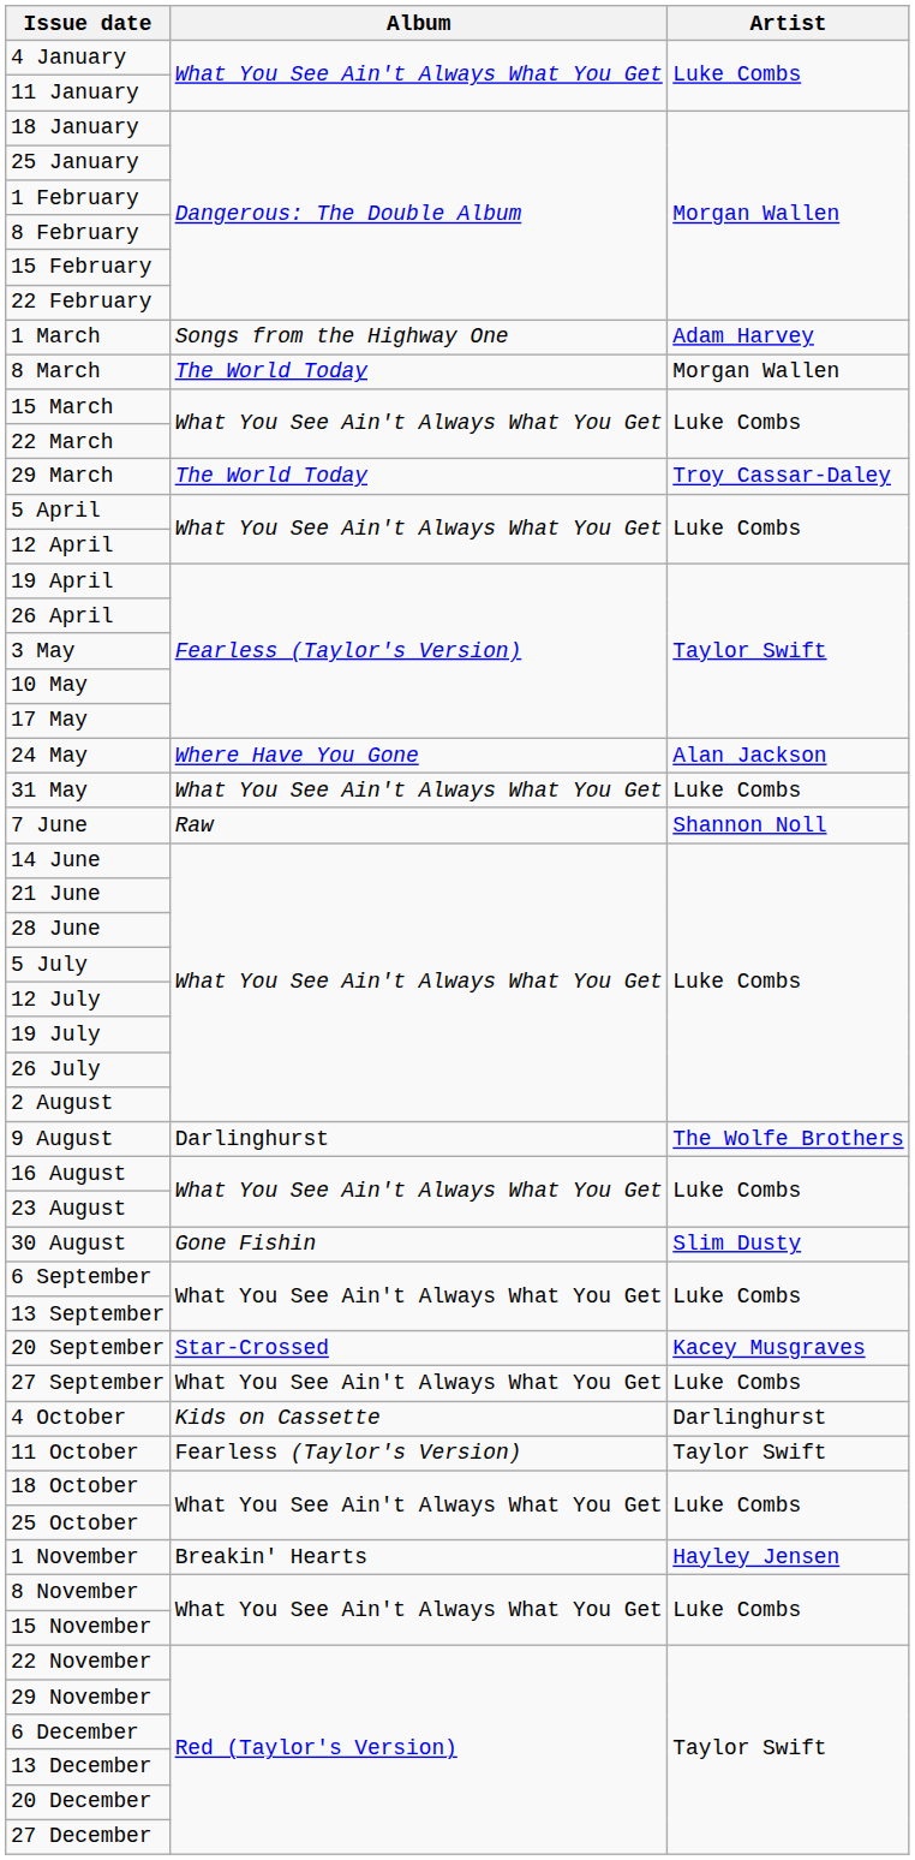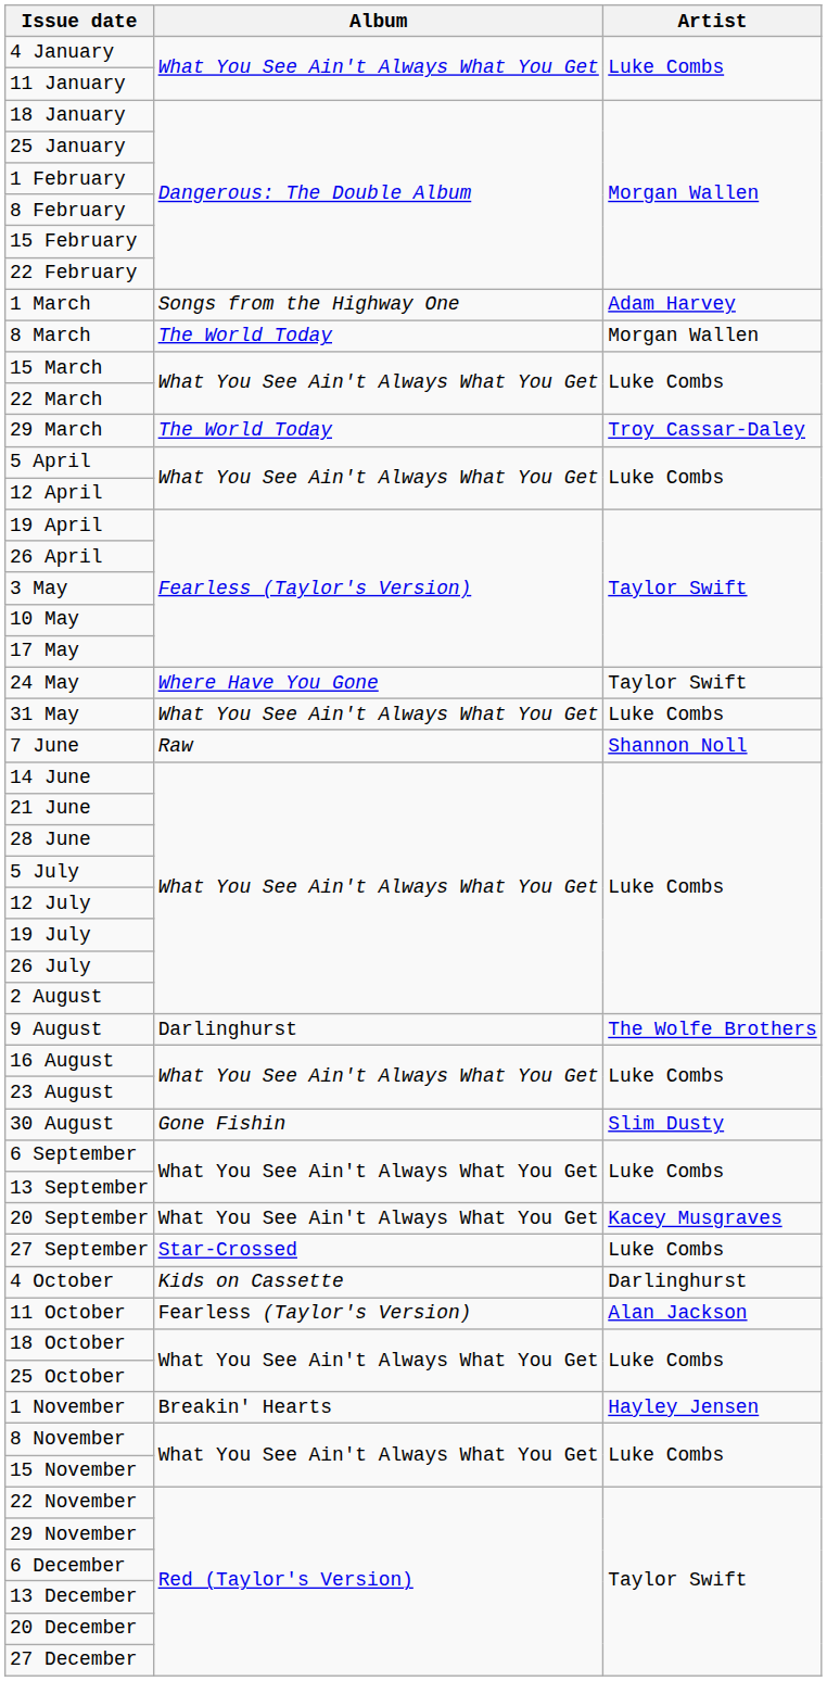 <table class=wikitable>
 <tr>
 <th>Issue date</th>
 <th>Album</th>
 <th>Artist</th>
 </tr>
 <tr>
 <td>4 January</td>
 <td rowspan="2"><em><a href='#'>What You See Ain't Always What You Get</a></em></td>
 <td rowspan="2"><a href='#'>Luke Combs</a></td>
 </tr>
 <tr>
 <td>11 January</td>
 </tr>
 <tr>
 <td>18 January</td>
 <td rowspan="6"><em><a href='#'>Dangerous: The Double Album</a></em></td>
 <td rowspan="6"><a href='#'>Morgan Wallen</a></td>
 </tr>
 <tr>
 <td>25 January</td>
 </tr>
 <tr>
 <td>1 February</td>
 </tr>
 <tr>
 <td>8 February</td>
 </tr>
 <tr>
 <td>15 February</td>
 </tr>
 <tr>
 <td>22 February</td>
 </tr>
 <tr>
 <td>1 March</td>
 <td><em>Songs from the Highway One</em></td>
 <td><a href='#'>Adam Harvey</a></td>
 </tr>
 <tr>
 <td>8 March</td>
 <td><em><a href='#'>The World Today</a></em></td>
 <td>Morgan Wallen</td>
 </tr>
 <tr>
 <td>15 March</td>
 <td rowspan="2"><em>What You See Ain't Always What You Get</em></td>
 <td rowspan="2">Luke Combs</td>
 </tr>
 <tr>
 <td>22 March</td>
 </tr>
 <tr>
 <td>29 March</td>
 <td><em><a href='#'>The World Today</a></em></td>
 <td><a href='#'>Troy Cassar-Daley</a></td>
 </tr>
 <tr>
 <td>5 April</td>
 <td rowspan="2"><em>What You See Ain't Always What You Get</em></td>
 <td rowspan="2">Luke Combs</td>
 </tr>
 <tr>
 <td>12 April</td>
 </tr>
 <tr>
 <td>19 April</td>
 <td rowspan="5"><em><a href='#'>Fearless (Taylor's Version)</a></em></td>
 <td rowspan="5"><a href='#'>Taylor Swift</a></td>
 </tr>
 <tr>
 <td>26 April</td>
 </tr>
 <tr>
 <td>3 May</td>
 </tr>
 <tr>
 <td>10 May</td>
 </tr>
 <tr>
 <td>17 May</td>
 </tr>
 <tr>
 <td>24 May</td>
 <td><em><a href='#'>Where Have You Gone</a></em></td>
-<td><a href='#'>Alan Jackson</a></td>
+<td>Taylor Swift</td>
 </tr>
 <tr>
 <td>31 May</td>
 <td><em>What You See Ain't Always What You Get</em></td>
 <td>Luke Combs</td>
 </tr>
 <tr>
 <td>7 June</td>
 <td><em>Raw</em></td>
 <td><a href='#'>Shannon Noll</a></td>
 </tr>
 <tr>
 <td>14 June</td>
 <td rowspan=8><em>What You See Ain't Always What You Get</em></td>
 <td rowspan=8>Luke Combs</td>
 </tr>
 <tr>
 <td>21 June</td>
 </tr>
 <tr>
 <td>28 June</td>
 </tr>
 <tr>
 <td>5 July</td>
 </tr>
 <tr>
 <td>12 July</td>
 </tr>
 <tr>
 <td>19 July</td>
 </tr>
 <tr>
 <td>26 July</td>
 </tr>
 <tr>
 <td>2 August</td>
 </tr>
 <tr>
 <td>9 August</td>
 <td></em>Darlinghurst<em></td>
 <td><a href='#'>The Wolfe Brothers</a></td>
 </tr>
 <tr>
 <td>16 August</td>
 <td rowspan=2><em>What You See Ain't Always What You Get</em></td>
 <td rowspan=2>Luke Combs</td>
 </tr>
 <tr>
 <td>23 August</td>
 </tr>
 <tr>
 <td>30 August</td>
 <td><em>Gone Fishin<strong></td>
 <td><a href='#'>Slim Dusty</a></td>
 </tr>
 <tr>
 <td>6 September</td>
 <td rowspan=2></em>What You See Ain't Always What You Get<em></td>
 <td rowspan=2>Luke Combs</td>
 </tr>
 <tr>
 <td>13 September</td>
 </tr>
 <tr>
 <td>20 September</td>
-<td></em><a href='#'>Star-Crossed</a><em></td>
+<td></em>What You See Ain't Always What You Get<em></td>
 <td><a href='#'>Kacey Musgraves</a></td>
 </tr>
 <tr>
 <td>27 September</td>
-<td></em>What You See Ain't Always What You Get<em></td>
+<td></em><a href='#'>Star-Crossed</a><em></td>
 <td>Luke Combs</td>
 </tr>
 <tr>
 <td>4 October</td>
 <td><em>Kids on Cassette</em></td>
 <td>Darlinghurst</td>
 </tr>
 <tr>
 <td>11 October</td>
 <td></em>Fearless<em> (Taylor's Version)</td>
-<td>Taylor Swift</td>
+<td><a href='#'>Alan Jackson</a></td>
 </tr>
 <tr>
 <td>18 October</td>
 <td rowspan=2></em>What You See Ain't Always What You Get<em></td>
 <td rowspan=2>Luke Combs</td>
 </tr>
 <tr>
 <td>25 October</td>
 </tr>
 <tr>
 <td>1 November</td>
 <td></em>Breakin' Hearts<em></td>
 <td><a href='#'>Hayley Jensen</a></td>
 </tr>
 <tr>
 <td>8 November</td>
 <td rowspan=2></em>What You See Ain't Always What You Get<em></td>
 <td rowspan=2>Luke Combs</td>
 </tr>
 <tr>
 <td>15 November</td>
 </tr>
 <tr>
 <td>22 November</td>
 <td rowspan=6></em><a href='#'>Red (Taylor's Version)</a><em></td>
 <td rowspan=6>Taylor Swift</td>
 </tr>
 <tr>
 <td>29 November</td>
 </tr>
 <tr>
 <td>6 December</td>
 </tr>
 <tr>
 <td>13 December</td>
 </tr>
 <tr>
 <td>20 December</td>
 </tr>
 <tr>
 <td>27 December</td>
 </tr>
 </table>
